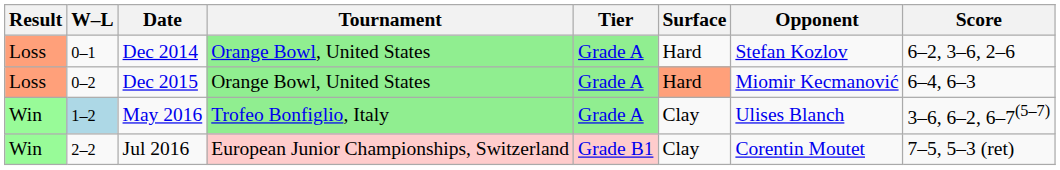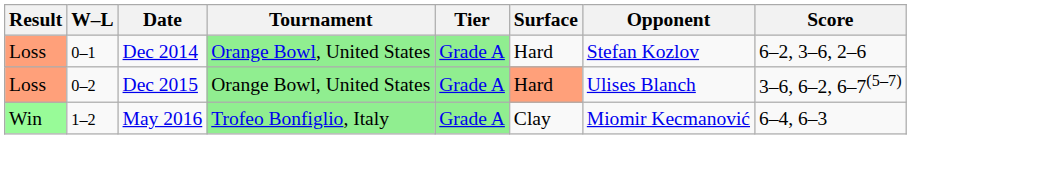 <table class="sortable wikitable">
 <tr>
 <th>Result</th>
 <th class="unsortable">W–L</th>
 <th>Date</th>
 <th>Tournament</th>
 <th>Tier</th>
 <th>Surface</th>
 <th>Opponent</th>
 <th class="unsortable">Score</th>
 </tr>
 <tr>
 <td bgcolor=FFA07A>Loss</td>
 <td><small>0–1</small></td>
 <td><a href='#'>Dec 2014</a></td>
 <td style=background:lightgreen><a href='#'>Orange Bowl</a>, United States</td>
 <td style=background:lightgreen><a href='#'>Grade A</a></td>
 <td>Hard</td>
 <td> <a href='#'>Stefan Kozlov</a></td>
 <td>6–2, 3–6, 2–6</td>
 </tr>
 <tr>
 <td bgcolor=FFA07A>Loss</td>
 <td><small>0–2</small></td>
 <td><a href='#'>Dec 2015</a></td>
 <td style=background:lightgreen>Orange Bowl, United States</td>
 <td style=background:lightgreen><a href='#'>Grade A</a></td>
 <td style="background: lightsalmon;">Hard</td>
-<td> <a href='#'>Miomir Kecmanović</a></td>
-<td>6–4, 6–3</td>
-</tr>
-<tr>
-<td bgcolor=98FB98>Win</td>
-<td style="background: lightblue;"><small>1–2</small></td>
-<td><a href='#'>May 2016</a></td>
-<td style=background:lightgreen><a href='#'>Trofeo Bonfiglio</a>, Italy</td>
-<td style=background:lightgreen><a href='#'>Grade A</a></td>
-<td>Clay</td>
 <td> <a href='#'>Ulises Blanch</a></td>
 <td>3–6, 6–2, 6–7<sup>(5–7)</sup></td>
 </tr>
 <tr>
 <td bgcolor=98FB98>Win</td>
-<td><small>2–2</small></td>
-<td>Jul 2016</td>
-<td style=background:#ffcccc>European Junior Championships, Switzerland</td>
-<td style=background:#ffcccc><a href='#'>Grade B1</a></td>
+<td><small>1–2</small></td>
+<td><a href='#'>May 2016</a></td>
+<td style=background:lightgreen><a href='#'>Trofeo Bonfiglio</a>, Italy</td>
+<td style=background:lightgreen><a href='#'>Grade A</a></td>
 <td>Clay</td>
-<td> <a href='#'>Corentin Moutet</a></td>
-<td>7–5, 5–3 (ret)</td>
+<td> <a href='#'>Miomir Kecmanović</a></td>
+<td>6–4, 6–3</td>
 </tr>
 </table>
